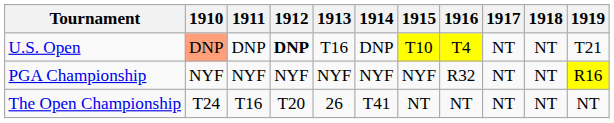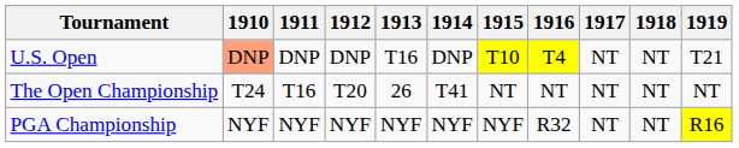 <table class="wikitable" style="font-size:95%;text-align:center;">
 <tr>
 <th>Tournament</th>
 <th>1910</th>
 <th>1911</th>
 <th>1912</th>
 <th>1913</th>
 <th>1914</th>
 <th>1915</th>
 <th>1916</th>
 <th>1917</th>
 <th>1918</th>
 <th>1919</th>
 </tr>
 <tr>
 <td align=left><a href='#'>U.S. Open</a></td>
 <td style="background: lightsalmon;">DNP</td>
 <td>DNP</td>
-<td><strong>DNP</strong></td>
+<td>DNP</td>
 <td>T16</td>
 <td>DNP</td>
 <td style="background:yellow;">T10</td>
 <td style="background:yellow;">T4</td>
 <td>NT</td>
 <td>NT</td>
 <td>T21</td>
+</tr>
+<tr>
+<td align=left><a href='#'>The Open Championship</a></td>
+<td>T24</td>
+<td>T16</td>
+<td>T20</td>
+<td>26</td>
+<td>T41</td>
+<td>NT</td>
+<td>NT</td>
+<td>NT</td>
+<td>NT</td>
+<td>NT</td>
 </tr>
 <tr>
 <td align=left><a href='#'>PGA Championship</a></td>
 <td>NYF</td>
 <td>NYF</td>
 <td>NYF</td>
 <td>NYF</td>
 <td>NYF</td>
 <td>NYF</td>
 <td>R32</td>
 <td>NT</td>
 <td>NT</td>
 <td style="background:yellow;">R16</td>
 </tr>
-<tr>
-<td align=left><a href='#'>The Open Championship</a></td>
-<td>T24</td>
-<td>T16</td>
-<td>T20</td>
-<td>26</td>
-<td>T41</td>
-<td>NT</td>
-<td>NT</td>
-<td>NT</td>
-<td>NT</td>
-<td>NT</td>
-</tr>
 </table>
